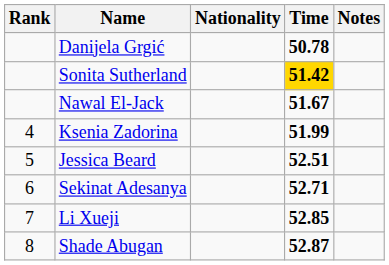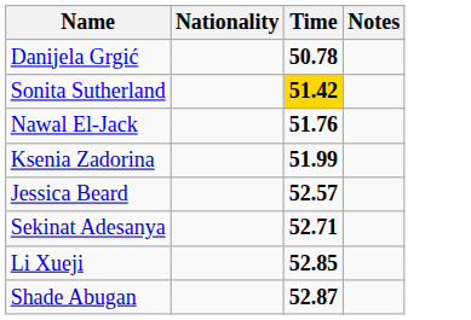 <table class="wikitable sortable" style="text-align:center">
 <tr>
-<th>Rank</th>
 <th>Name</th>
 <th>Nationality</th>
 <th>Time</th>
 <th>Notes</th>
 </tr>
 <tr>
-<td></td>
 <td align=left><a href='#'>Danijela Grgić</a></td>
 <td align=left></td>
 <td><strong>50.78</strong></td>
 <td></td>
 </tr>
 <tr>
-<td></td>
 <td align=left><a href='#'>Sonita Sutherland</a></td>
 <td align=left></td>
 <td style="background: gold;"><strong>51.42</strong></td>
 <td></td>
 </tr>
 <tr>
-<td></td>
 <td align=left><a href='#'>Nawal El-Jack</a></td>
 <td align=left></td>
-<td><strong>51.67</strong></td>
+<td><strong>51.76</strong></td>
 <td></td>
 </tr>
 <tr>
-<td>4</td>
 <td align=left><a href='#'>Ksenia Zadorina</a></td>
 <td align=left></td>
 <td><strong>51.99</strong></td>
 <td></td>
 </tr>
 <tr>
-<td>5</td>
 <td align=left><a href='#'>Jessica Beard</a></td>
 <td align=left></td>
-<td><strong>52.51</strong></td>
+<td><strong>52.57</strong></td>
 <td></td>
 </tr>
 <tr>
-<td>6</td>
 <td align=left><a href='#'>Sekinat Adesanya</a></td>
 <td align=left></td>
 <td><strong>52.71</strong></td>
 <td></td>
 </tr>
 <tr>
-<td>7</td>
 <td align=left><a href='#'>Li Xueji</a></td>
 <td align=left></td>
 <td><strong>52.85</strong></td>
 <td></td>
 </tr>
 <tr>
-<td>8</td>
 <td align=left><a href='#'>Shade Abugan</a></td>
 <td align=left></td>
 <td><strong>52.87</strong></td>
 <td></td>
 </tr>
 </table>
